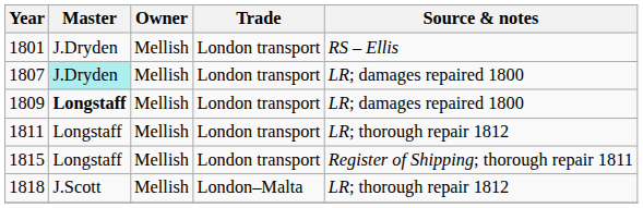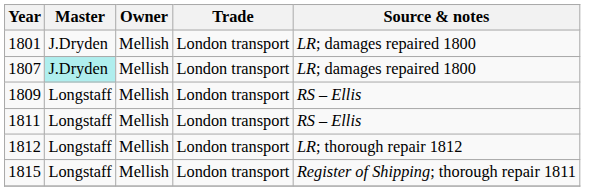 <table class=" wikitable">
 <tr>
 <th>Year</th>
 <th>Master</th>
 <th>Owner</th>
 <th>Trade</th>
 <th>Source & notes</th>
 </tr>
 <tr>
 <td>1801</td>
 <td>J.Dryden</td>
 <td>Mellish</td>
 <td>London transport</td>
-<td><em>RS</em> – <em>Ellis</em></td>
+<td><em>LR</em>; damages repaired 1800</td>
 </tr>
 <tr>
 <td>1807</td>
 <td style="background: paleturquoise;">J.Dryden</td>
 <td>Mellish</td>
 <td>London transport</td>
 <td><em>LR</em>; damages repaired 1800</td>
 </tr>
 <tr>
 <td>1809</td>
-<td><strong>Longstaff</strong></td>
+<td>Longstaff</td>
 <td>Mellish</td>
 <td>London transport</td>
-<td><em>LR</em>; damages repaired 1800</td>
+<td><em>RS</em> – <em>Ellis</em></td>
 </tr>
 <tr>
 <td>1811</td>
+<td>Longstaff</td>
+<td>Mellish</td>
+<td>London transport</td>
+<td><em>RS</em> – <em>Ellis</em></td>
+</tr>
+<tr>
+<td>1812</td>
 <td>Longstaff</td>
 <td>Mellish</td>
 <td>London transport</td>
 <td><em>LR</em>; thorough repair 1812</td>
 </tr>
 <tr>
 <td>1815</td>
 <td>Longstaff</td>
 <td>Mellish</td>
 <td>London transport</td>
 <td><em>Register of Shipping</em>; thorough repair 1811</td>
 </tr>
 <tr>
-<td>1818</td>
-<td>J.Scott</td>
-<td>Mellish</td>
-<td>London–Malta</td>
-<td><em>LR</em>; thorough repair 1812</td>
-</tr>
-<tr>
 </tr>
 </table>
